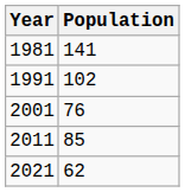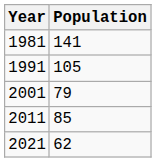 <table class=wikitable>
 <tr>
 <th>Year</th>
 <th>Population</th>
 </tr>
 <tr>
 <td>1981</td>
 <td>141</td>
 </tr>
 <tr>
 <td>1991</td>
-<td>102</td>
+<td>105</td>
 </tr>
 <tr>
 <td>2001</td>
-<td>76</td>
+<td>79</td>
 </tr>
 <tr>
 <td>2011</td>
 <td>85</td>
 </tr>
 <tr>
 <td>2021</td>
 <td>62</td>
 </tr>
 </table>
